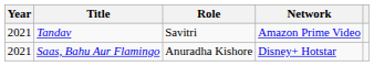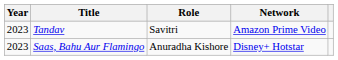 <table class="wikitable plainrowheaders sortable">
 <tr style="background:#ccc; text-align=center;">
 <th scope="col">Year</th>
 <th scope="col">Title</th>
 <th scope="col">Role</th>
 <th scope="col">Network</th>
 <th scope="col" class="unsortable"></th>
 </tr>
 <tr>
-<td>2021</td>
+<td>2023</td>
 <td><em><a href='#'>Tandav</a></em></td>
 <td>Savitri</td>
 <td><a href='#'>Amazon Prime Video</a></td>
 <td style="text-align:center;"></td>
 </tr>
 <tr>
-<td>2021</td>
+<td>2023</td>
 <td><em><a href='#'>Saas, Bahu Aur Flamingo</a></em></td>
 <td>Anuradha Kishore</td>
 <td><a href='#'>Disney+ Hotstar</a></td>
 <td style="text-align:center;"></td>
 </tr>
 </table>
